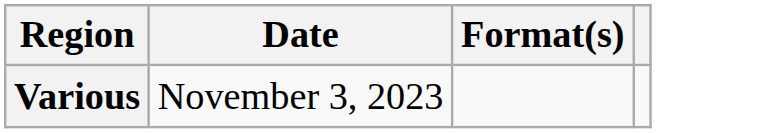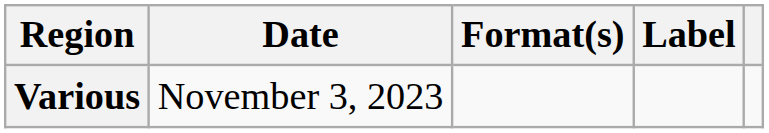 <table class="wikitable plainrowheaders">
 <tr>
 <th scope="col">Region</th>
 <th scope="col">Date</th>
 <th scope="col">Format(s)</th>
+<th scope="col">Label</th>
 <th scope="col"></th>
 </tr>
 <tr>
 <th scope="row">Various</th>
 <td>November 3, 2023</td>
 <td></td>
 <td></td>
+<td></td>
 </tr>
 </table>
